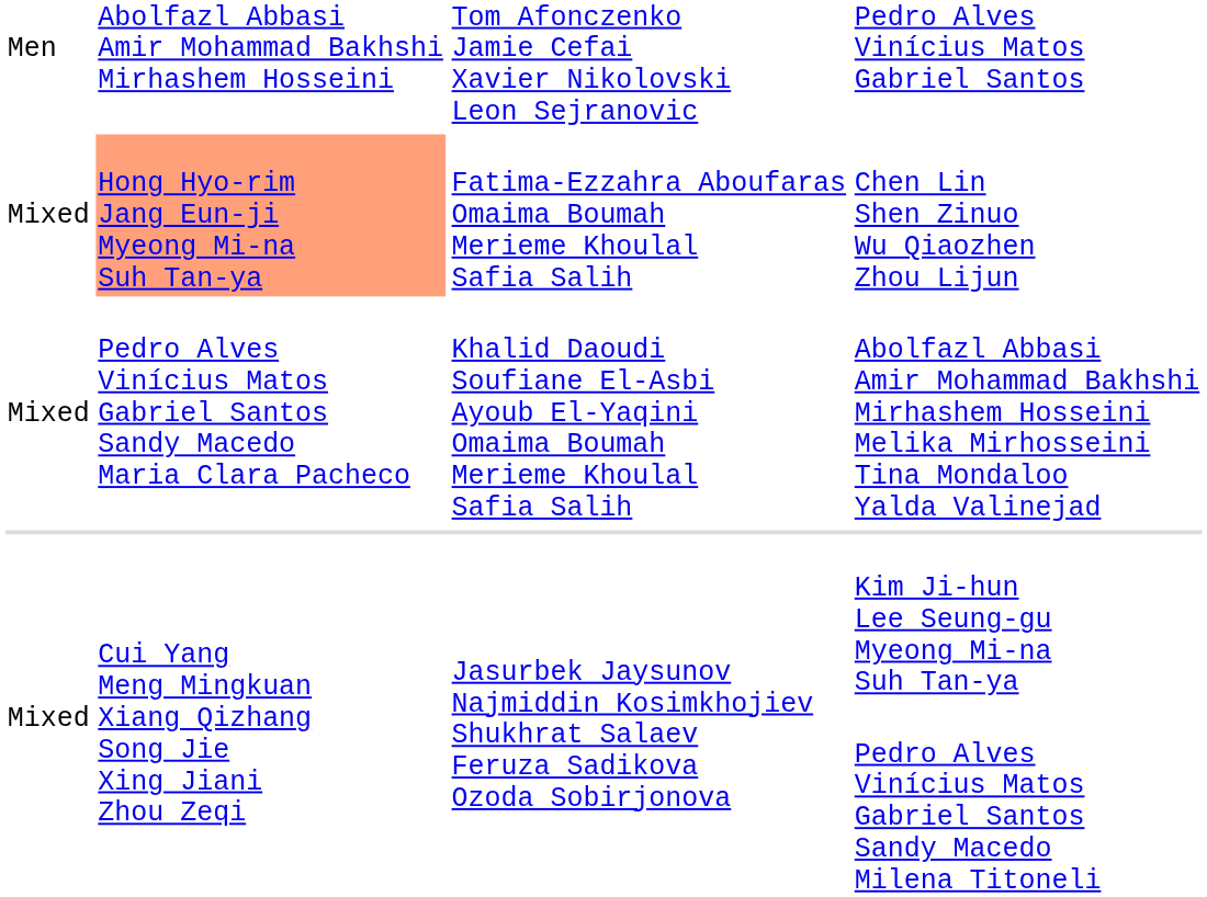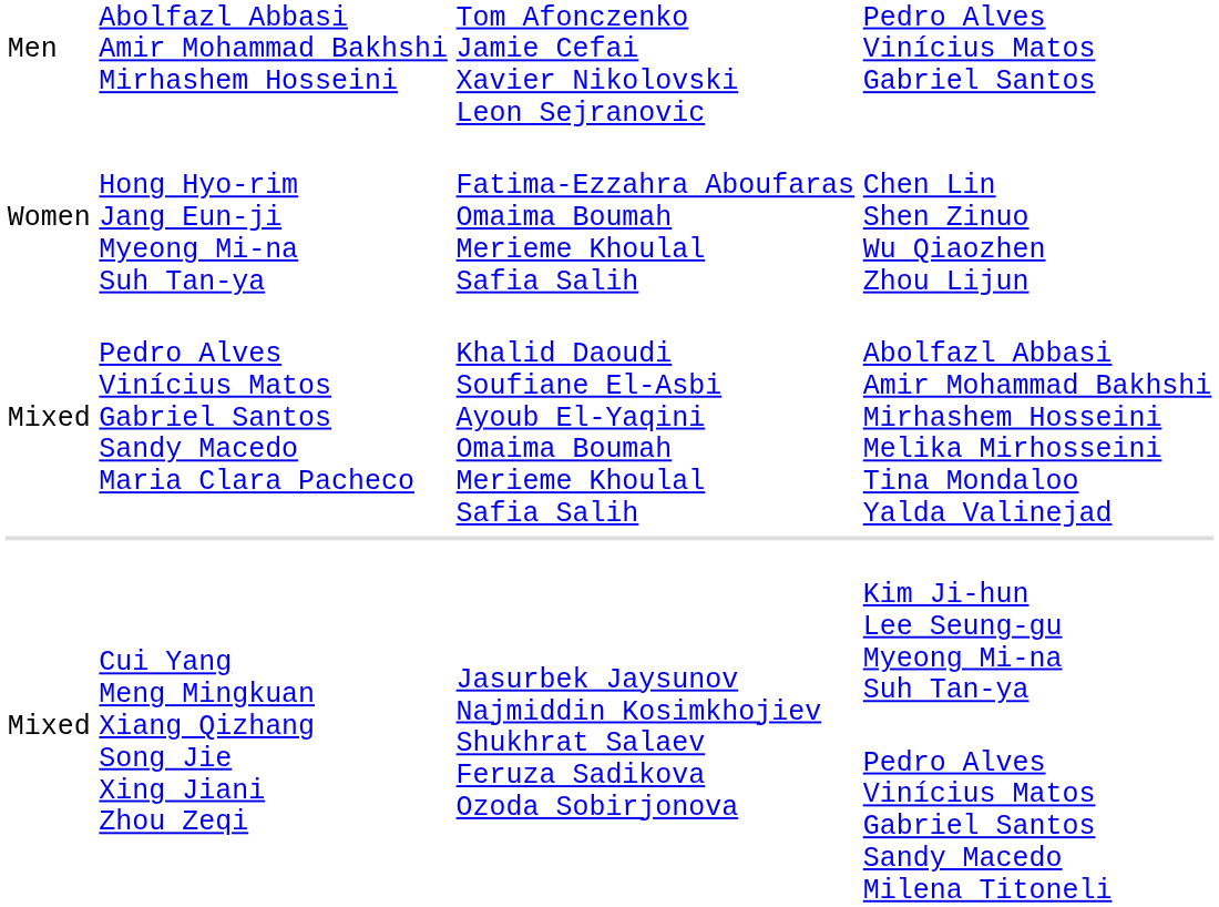 <table>
 <tr>
 <td>Men</td>
 <td valign=top><br><a href='#'>Abolfazl Abbasi</a><br><a href='#'>Amir Mohammad Bakhshi</a><br><a href='#'>Mirhashem Hosseini</a></td>
 <td><br><a href='#'>Tom Afonczenko</a><br><a href='#'>Jamie Cefai</a><br><a href='#'>Xavier Nikolovski</a><br><a href='#'>Leon Sejranovic</a></td>
 <td valign=top><br><a href='#'>Pedro Alves</a><br><a href='#'>Vinícius Matos</a><br><a href='#'>Gabriel Santos</a></td>
 </tr>
 <tr>
-<td>Mixed</td>
-<td style="background: lightsalmon;"><br><a href='#'>Hong Hyo-rim</a><br><a href='#'>Jang Eun-ji</a><br><a href='#'>Myeong Mi-na</a><br><a href='#'>Suh Tan-ya</a></td>
+<td>Women</td>
+<td><br><a href='#'>Hong Hyo-rim</a><br><a href='#'>Jang Eun-ji</a><br><a href='#'>Myeong Mi-na</a><br><a href='#'>Suh Tan-ya</a></td>
 <td><br><a href='#'>Fatima-Ezzahra Aboufaras</a><br><a href='#'>Omaima Boumah</a><br><a href='#'>Merieme Khoulal</a><br><a href='#'>Safia Salih</a></td>
 <td><br><a href='#'>Chen Lin</a><br><a href='#'>Shen Zinuo</a><br><a href='#'>Wu Qiaozhen</a><br><a href='#'>Zhou Lijun</a></td>
 </tr>
 <tr>
 <td>Mixed</td>
 <td valign=top><br><a href='#'>Pedro Alves</a><br><a href='#'>Vinícius Matos</a><br><a href='#'>Gabriel Santos</a><br><a href='#'>Sandy Macedo</a><br><a href='#'>Maria Clara Pacheco</a></td>
 <td><br><a href='#'>Khalid Daoudi</a><br><a href='#'>Soufiane El-Asbi</a><br><a href='#'>Ayoub El-Yaqini</a><br><a href='#'>Omaima Boumah</a><br><a href='#'>Merieme Khoulal</a><br><a href='#'>Safia Salih</a></td>
 <td><br><a href='#'>Abolfazl Abbasi</a><br><a href='#'>Amir Mohammad Bakhshi</a><br><a href='#'>Mirhashem Hosseini</a><br><a href='#'>Melika Mirhosseini</a><br><a href='#'>Tina Mondaloo</a><br><a href='#'>Yalda Valinejad</a></td>
 </tr>
 <tr bgcolor=#DDDDDD>
 <td colspan=4></td>
 </tr>
 <tr>
 <td rowspan=2>Mixed</td>
 <td rowspan=2><br><a href='#'>Cui Yang</a><br><a href='#'>Meng Mingkuan</a><br><a href='#'>Xiang Qizhang</a><br><a href='#'>Song Jie</a><br><a href='#'>Xing Jiani</a><br><a href='#'>Zhou Zeqi</a></td>
 <td rowspan=2><br><a href='#'>Jasurbek Jaysunov</a><br><a href='#'>Najmiddin Kosimkhojiev</a><br><a href='#'>Shukhrat Salaev</a><br><a href='#'>Feruza Sadikova</a><br><a href='#'>Ozoda Sobirjonova</a></td>
 <td><br><a href='#'>Kim Ji-hun</a><br><a href='#'>Lee Seung-gu</a><br><a href='#'>Myeong Mi-na</a><br><a href='#'>Suh Tan-ya</a></td>
 </tr>
 <tr>
 <td><br><a href='#'>Pedro Alves</a><br><a href='#'>Vinícius Matos</a><br><a href='#'>Gabriel Santos</a><br><a href='#'>Sandy Macedo</a><br><a href='#'>Milena Titoneli</a></td>
 </tr>
 </table>
